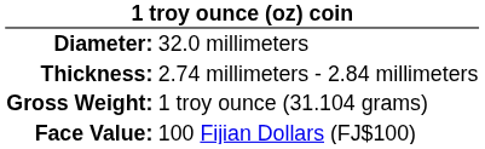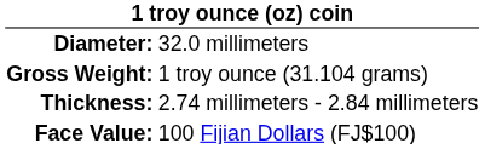 <table>
 <tr>
 <th colspan="2" style="border-bottom: 1px solid;">1 troy ounce (oz) coin</th>
 </tr>
 <tr>
 <th align="right">Diameter:</th>
 <td>32.0 millimeters</td>
 </tr>
 <tr>
+<th align="right">Gross Weight:</th>
+<td>1 troy ounce (31.104 grams)</td>
+</tr>
+<tr>
 <th align="right">Thickness:</th>
 <td>2.74 millimeters - 2.84 millimeters</td>
-</tr>
-<tr>
-<th align="right">Gross Weight:</th>
-<td>1 troy ounce (31.104 grams)</td>
 </tr>
 <tr>
 <th align="right">Face Value:</th>
 <td>100 <a href='#'>Fijian Dollars</a> (FJ$100)</td>
 </tr>
 </table>
